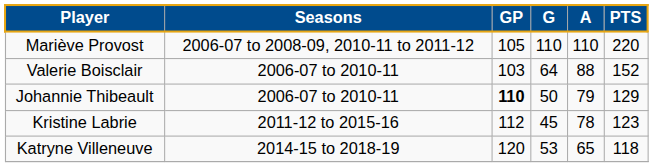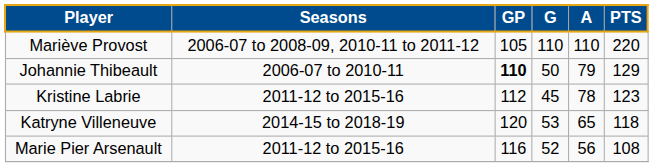 <table class="wikitable" width="50%">
 <tr align="center"  style=" background:#004B8D;color:#FFFFFF;border: 2px solid #E7A614;">
 <td><strong>Player</strong></td>
 <td><strong>Seasons</strong></td>
 <td><strong>GP</strong></td>
 <td><strong>G</strong></td>
 <td><strong>A</strong></td>
 <td><strong>PTS</strong></td>
 </tr>
 <tr align="center" bgcolor="">
 <td>Mariève Provost</td>
 <td>2006-07 to 2008-09, 2010-11 to 2011-12</td>
 <td>105</td>
 <td>110</td>
 <td>110</td>
 <td>220</td>
-</tr>
-<tr align="center" bgcolor="">
-<td>Valerie Boisclair</td>
-<td>2006-07 to 2010-11</td>
-<td>103</td>
-<td>64</td>
-<td>88</td>
-<td>152</td>
 </tr>
 <tr align="center" bgcolor="">
 <td>Johannie Thibeault</td>
 <td>2006-07 to 2010-11</td>
 <td><strong>110</strong></td>
 <td>50</td>
 <td>79</td>
 <td>129</td>
 </tr>
 <tr align="center" bgcolor="">
 <td>Kristine Labrie</td>
 <td>2011-12 to 2015-16</td>
 <td>112</td>
 <td>45</td>
 <td>78</td>
 <td>123</td>
 </tr>
 <tr align="center" bgcolor="">
 <td>Katryne Villeneuve</td>
 <td>2014-15 to 2018-19</td>
 <td>120</td>
 <td>53</td>
 <td>65</td>
 <td>118</td>
 </tr>
 <tr align="center" bgcolor="">
+<td>Marie Pier Arsenault</td>
+<td>2011-12 to 2015-16</td>
+<td>116</td>
+<td>52</td>
+<td>56</td>
+<td>108</td>
+</tr>
+<tr align="center" bgcolor="">
 </tr>
 </table>
